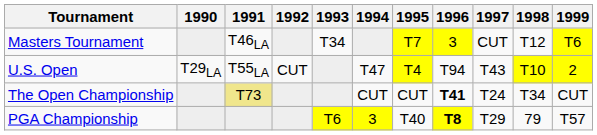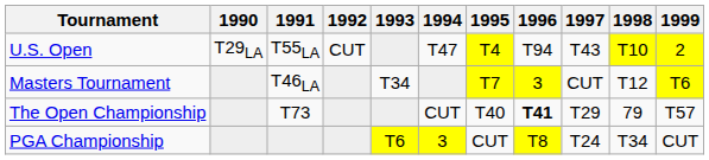 <table class="wikitable" style="font-size:95%;text-align:center;">
 <tr>
 <th>Tournament</th>
 <th>1990</th>
 <th>1991</th>
 <th>1992</th>
 <th>1993</th>
 <th>1994</th>
 <th>1995</th>
 <th>1996</th>
 <th>1997</th>
 <th>1998</th>
 <th>1999</th>
 </tr>
 <tr>
+<td align=left><a href='#'>U.S. Open</a></td>
+<td>T29<sub>LA</sub></td>
+<td>T55<sub>LA</sub></td>
+<td>CUT</td>
+<td style="background:#eeeeee;"></td>
+<td>T47</td>
+<td style="background:yellow;">T4</td>
+<td>T94</td>
+<td>T43</td>
+<td style="background:yellow;">T10</td>
+<td style="background:yellow;">2</td>
+</tr>
+<tr>
 <td align=left><a href='#'>Masters Tournament</a></td>
 <td style="background:#eeeeee;"></td>
 <td>T46<sub>LA</sub></td>
 <td style="background:#eeeeee;"></td>
 <td>T34</td>
 <td style="background:#eeeeee;"></td>
 <td style="background:yellow;">T7</td>
 <td style="background:yellow;">3</td>
 <td>CUT</td>
 <td>T12</td>
 <td style="background:yellow;">T6</td>
 </tr>
 <tr>
-<td align=left><a href='#'>U.S. Open</a></td>
-<td>T29<sub>LA</sub></td>
-<td>T55<sub>LA</sub></td>
-<td>CUT</td>
-<td style="background:#eeeeee;"></td>
-<td>T47</td>
-<td style="background:yellow;">T4</td>
-<td>T94</td>
-<td>T43</td>
-<td style="background:yellow;">T10</td>
-<td style="background:yellow;">2</td>
-</tr>
-<tr>
 <td align=left><a href='#'>The Open Championship</a></td>
 <td style="background:#eeeeee;"></td>
-<td style="background: khaki;">T73</td>
+<td>T73</td>
 <td style="background:#eeeeee;"></td>
 <td style="background:#eeeeee;"></td>
 <td>CUT</td>
-<td>CUT</td>
+<td>T40</td>
 <td><strong>T41</strong></td>
-<td>T24</td>
-<td>T34</td>
-<td>CUT</td>
+<td>T29</td>
+<td>79</td>
+<td>T57</td>
 </tr>
 <tr>
 <td align=left><a href='#'>PGA Championship</a></td>
 <td style="background:#eeeeee;"></td>
 <td style="background:#eeeeee;"></td>
 <td style="background:#eeeeee;"></td>
 <td style="background:yellow;">T6</td>
 <td style="background:yellow;">3</td>
-<td>T40</td>
-<td style="background:yellow;"><strong>T8</strong></td>
-<td>T29</td>
-<td>79</td>
-<td>T57</td>
+<td>CUT</td>
+<td style="background:yellow;">T8</td>
+<td>T24</td>
+<td>T34</td>
+<td>CUT</td>
 </tr>
 </table>
